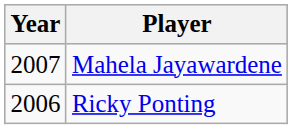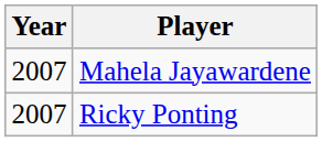 <table class="wikitable">
 <tr>
 <th>Year</th>
 <th>Player</th>
 </tr>
 <tr>
 <td>2007</td>
 <td> <a href='#'>Mahela Jayawardene</a></td>
 </tr>
 <tr>
-<td>2006</td>
+<td>2007</td>
 <td> <a href='#'>Ricky Ponting</a></td>
 </tr>
 </table>
